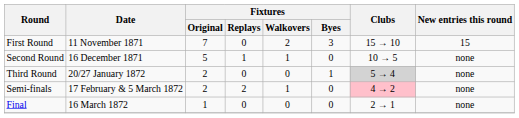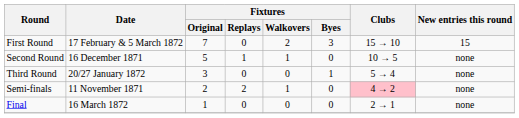 <table class="wikitable" style="text-align:center">
 <tr>
 <th rowspan=2>Round</th>
 <th rowspan=2>Date</th>
 <th colspan=4>Fixtures</th>
 <th rowspan=2 width=100>Clubs</th>
 <th rowspan=2>New entries this round</th>
 </tr>
 <tr>
 <th width=55>Original</th>
 <th width=55>Replays</th>
 <th width=55>Walkovers</th>
 <th width=55>Byes</th>
 </tr>
 <tr>
 <td align=left>First Round</td>
-<td align=left>11 November 1871</td>
+<td align=left>17 February & 5 March 1872</td>
 <td>7</td>
 <td>0</td>
 <td>2</td>
 <td>3</td>
 <td>15 → 10</td>
 <td>15</td>
 </tr>
 <tr>
 <td align=left>Second Round</td>
 <td align=left>16 December 1871</td>
 <td>5</td>
 <td>1</td>
 <td>1</td>
 <td>0</td>
 <td>10 → 5</td>
 <td>none</td>
 </tr>
 <tr>
 <td align=left>Third Round</td>
 <td align=left>20/27 January 1872</td>
-<td>2</td>
+<td>3</td>
 <td>0</td>
 <td>0</td>
 <td>1</td>
-<td style="background: lightgrey;">5 → 4</td>
+<td>5 → 4</td>
 <td>none</td>
 </tr>
 <tr>
 <td align=left>Semi-finals</td>
-<td align=left>17 February & 5 March 1872</td>
+<td align=left>11 November 1871</td>
 <td>2</td>
 <td>2</td>
 <td>1</td>
 <td>0</td>
 <td style="background: pink;">4 → 2</td>
 <td>none</td>
 </tr>
 <tr>
 <td align=left><a href='#'>Final</a></td>
 <td align=left>16 March 1872</td>
 <td>1</td>
 <td>0</td>
 <td>0</td>
 <td>0</td>
 <td>2 → 1</td>
 <td>none</td>
 </tr>
 <tr>
 </tr>
 </table>
